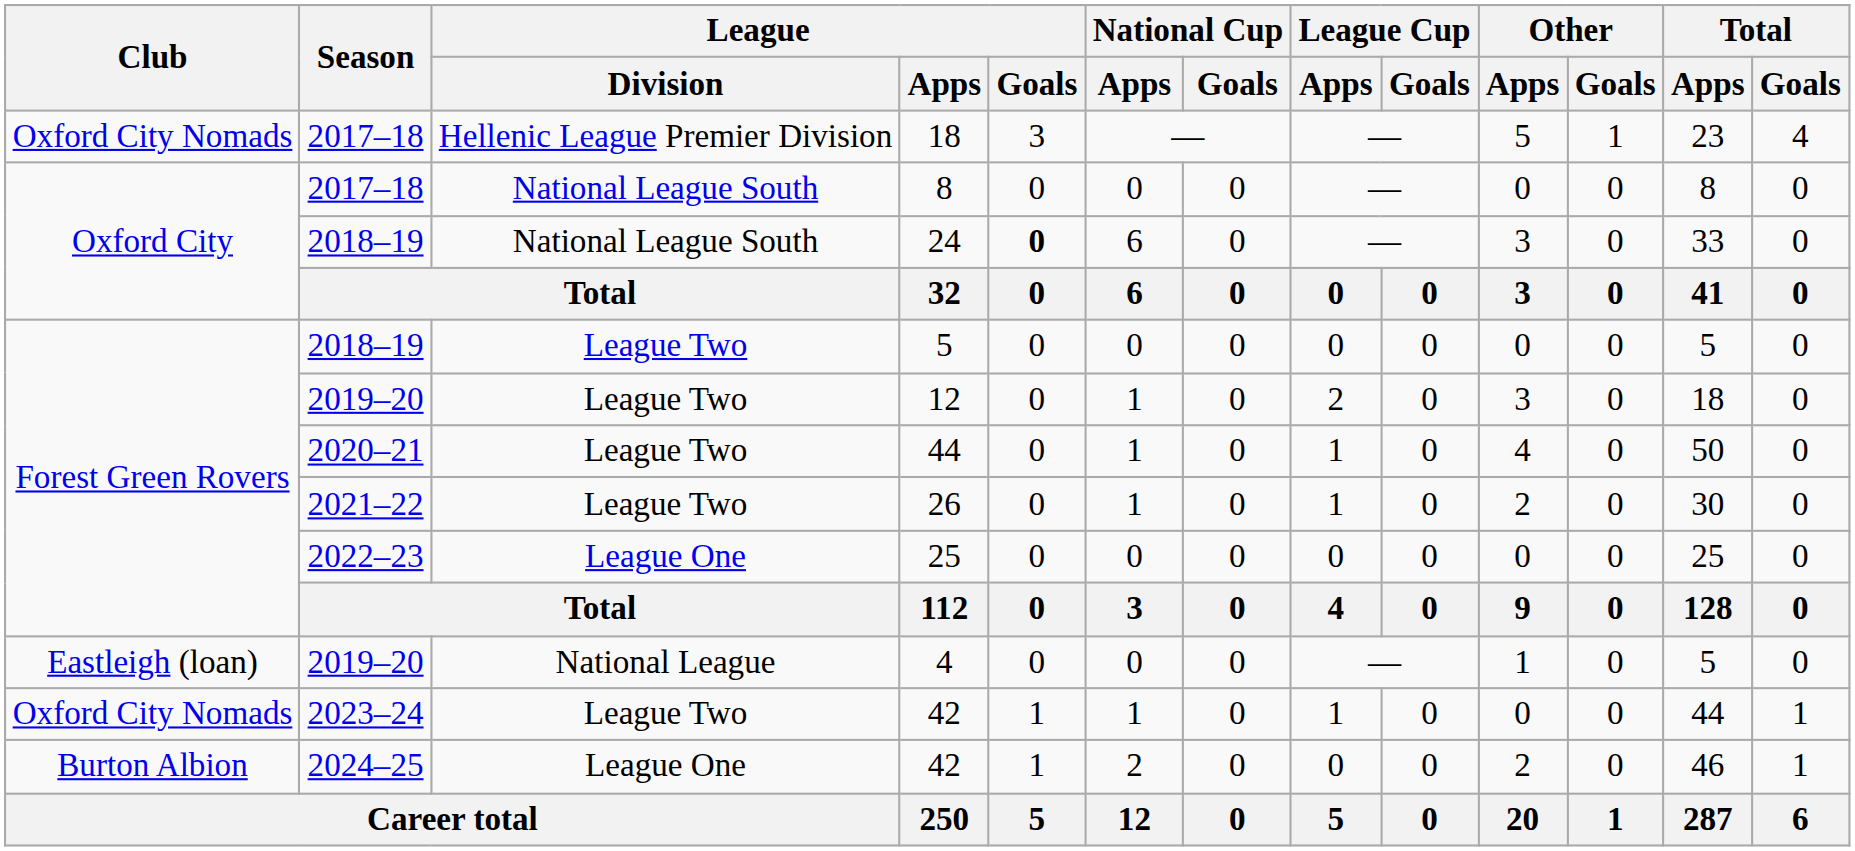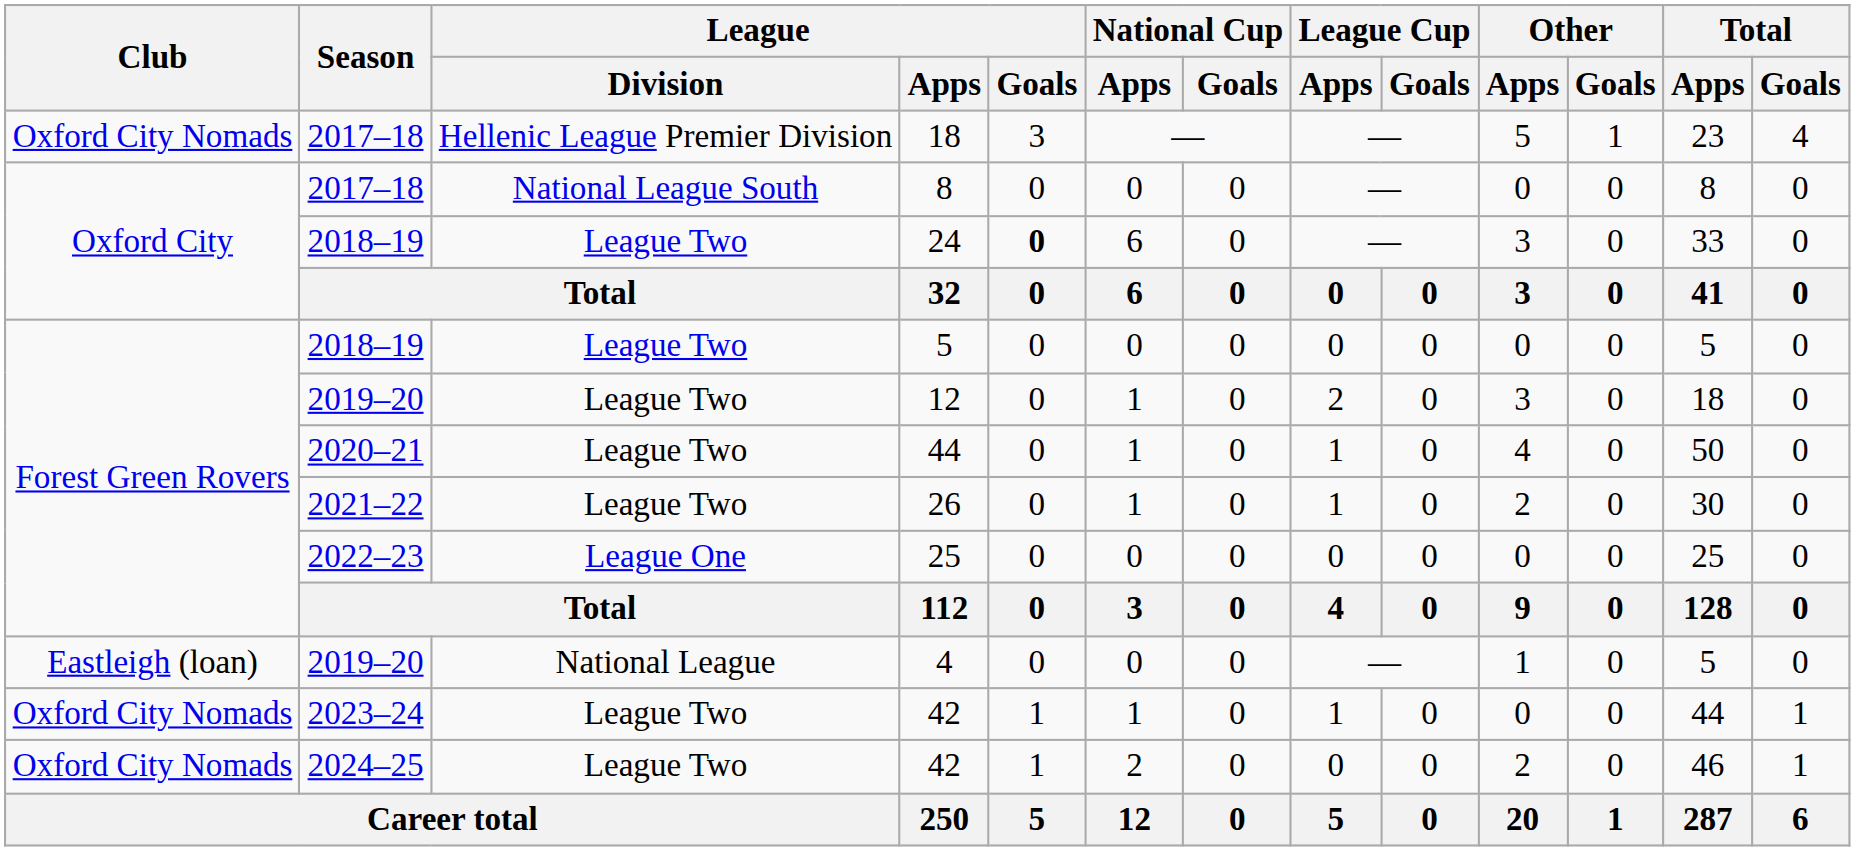 <table class="wikitable" style="text-align:center">
 <tr>
 <th rowspan="2">Club</th>
 <th rowspan="2">Season</th>
 <th colspan="3">League</th>
 <th colspan="2">National Cup</th>
 <th colspan="2">League Cup</th>
 <th colspan="2">Other</th>
 <th colspan="2">Total</th>
 </tr>
 <tr>
 <th>Division</th>
 <th>Apps</th>
 <th>Goals</th>
 <th>Apps</th>
 <th>Goals</th>
 <th>Apps</th>
 <th>Goals</th>
 <th>Apps</th>
 <th>Goals</th>
 <th>Apps</th>
 <th>Goals</th>
 </tr>
 <tr>
 <td><a href='#'>Oxford City Nomads</a></td>
 <td><a href='#'>2017–18</a></td>
 <td><a href='#'>Hellenic League</a> Premier Division</td>
 <td>18</td>
 <td>3</td>
 <td colspan="2">—</td>
 <td colspan="2">—</td>
 <td>5</td>
 <td>1</td>
 <td>23</td>
 <td>4</td>
 </tr>
 <tr>
 <td rowspan="3"><a href='#'>Oxford City</a></td>
 <td><a href='#'>2017–18</a></td>
 <td><a href='#'>National League South</a></td>
 <td>8</td>
 <td>0</td>
 <td>0</td>
 <td>0</td>
 <td colspan="2">—</td>
 <td>0</td>
 <td>0</td>
 <td>8</td>
 <td>0</td>
 </tr>
 <tr>
 <td><a href='#'>2018–19</a></td>
-<td>National League South</td>
+<td><a href='#'>League Two</a></td>
 <td>24</td>
 <td><strong>0</strong></td>
 <td>6</td>
 <td>0</td>
 <td colspan="2">—</td>
 <td>3</td>
 <td>0</td>
 <td>33</td>
 <td>0</td>
 </tr>
 <tr>
 <th colspan="2">Total</th>
 <th>32</th>
 <th>0</th>
 <th>6</th>
 <th>0</th>
 <th>0</th>
 <th>0</th>
 <th>3</th>
 <th>0</th>
 <th>41</th>
 <th>0</th>
 </tr>
 <tr>
 <td rowspan="6"><a href='#'>Forest Green Rovers</a></td>
 <td><a href='#'>2018–19</a></td>
 <td><a href='#'>League Two</a></td>
 <td>5</td>
 <td>0</td>
 <td>0</td>
 <td>0</td>
 <td>0</td>
 <td>0</td>
 <td>0</td>
 <td>0</td>
 <td>5</td>
 <td>0</td>
 </tr>
 <tr>
 <td><a href='#'>2019–20</a></td>
 <td>League Two</td>
 <td>12</td>
 <td>0</td>
 <td>1</td>
 <td>0</td>
 <td>2</td>
 <td>0</td>
 <td>3</td>
 <td>0</td>
 <td>18</td>
 <td>0</td>
 </tr>
 <tr>
 <td><a href='#'>2020–21</a></td>
 <td>League Two</td>
 <td>44</td>
 <td>0</td>
 <td>1</td>
 <td>0</td>
 <td>1</td>
 <td>0</td>
 <td>4</td>
 <td>0</td>
 <td>50</td>
 <td>0</td>
 </tr>
 <tr>
 <td><a href='#'>2021–22</a></td>
 <td>League Two</td>
 <td>26</td>
 <td>0</td>
 <td>1</td>
 <td>0</td>
 <td>1</td>
 <td>0</td>
 <td>2</td>
 <td>0</td>
 <td>30</td>
 <td>0</td>
 </tr>
 <tr>
 <td><a href='#'>2022–23</a></td>
 <td><a href='#'>League One</a></td>
 <td>25</td>
 <td>0</td>
 <td>0</td>
 <td>0</td>
 <td>0</td>
 <td>0</td>
 <td>0</td>
 <td>0</td>
 <td>25</td>
 <td>0</td>
 </tr>
 <tr>
 <th colspan="2">Total</th>
 <th>112</th>
 <th>0</th>
 <th>3</th>
 <th>0</th>
 <th>4</th>
 <th>0</th>
 <th>9</th>
 <th>0</th>
 <th>128</th>
 <th>0</th>
 </tr>
 <tr>
 <td><a href='#'>Eastleigh</a> (loan)</td>
 <td><a href='#'>2019–20</a></td>
 <td>National League</td>
 <td>4</td>
 <td>0</td>
 <td>0</td>
 <td>0</td>
 <td colspan="2">—</td>
 <td>1</td>
 <td>0</td>
 <td>5</td>
 <td>0</td>
 </tr>
 <tr>
 <td><a href='#'>Oxford City Nomads</a></td>
 <td><a href='#'>2023–24</a></td>
 <td>League Two</td>
 <td>42</td>
 <td>1</td>
 <td>1</td>
 <td>0</td>
 <td>1</td>
 <td>0</td>
 <td>0</td>
 <td>0</td>
 <td>44</td>
 <td>1</td>
 </tr>
 <tr>
-<td><a href='#'>Burton Albion</a></td>
+<td><a href='#'>Oxford City Nomads</a></td>
 <td><a href='#'>2024–25</a></td>
-<td>League One</td>
+<td>League Two</td>
 <td>42</td>
 <td>1</td>
 <td>2</td>
 <td>0</td>
 <td>0</td>
 <td>0</td>
 <td>2</td>
 <td>0</td>
 <td>46</td>
 <td>1</td>
 </tr>
 <tr>
 <th colspan="3">Career total</th>
 <th>250</th>
 <th>5</th>
 <th>12</th>
 <th>0</th>
 <th>5</th>
 <th>0</th>
 <th>20</th>
 <th>1</th>
 <th>287</th>
 <th>6</th>
 </tr>
 </table>
